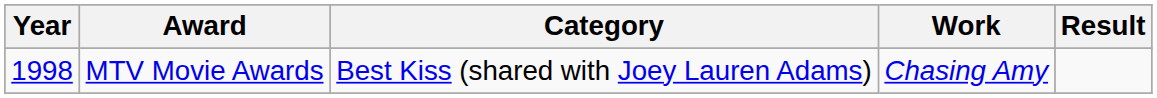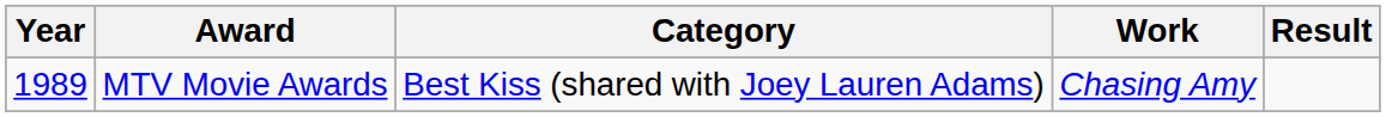 <table class="wikitable" Border="1">
 <tr>
 <th>Year</th>
 <th>Award</th>
 <th>Category</th>
 <th>Work</th>
 <th>Result</th>
 </tr>
 <tr>
-<td><a href='#'>1998</a></td>
+<td><a href='#'>1989</a></td>
 <td><a href='#'>MTV Movie Awards</a></td>
 <td><a href='#'>Best Kiss</a> (shared with <a href='#'>Joey Lauren Adams</a>)</td>
 <td><em><a href='#'>Chasing Amy</a></em></td>
 <td></td>
 </tr>
 </table>
